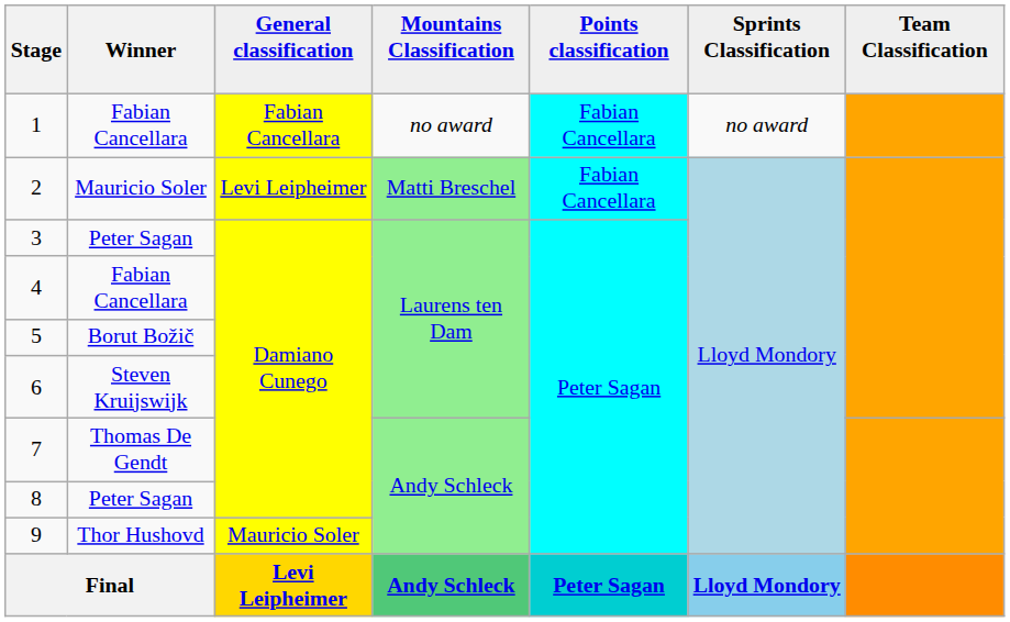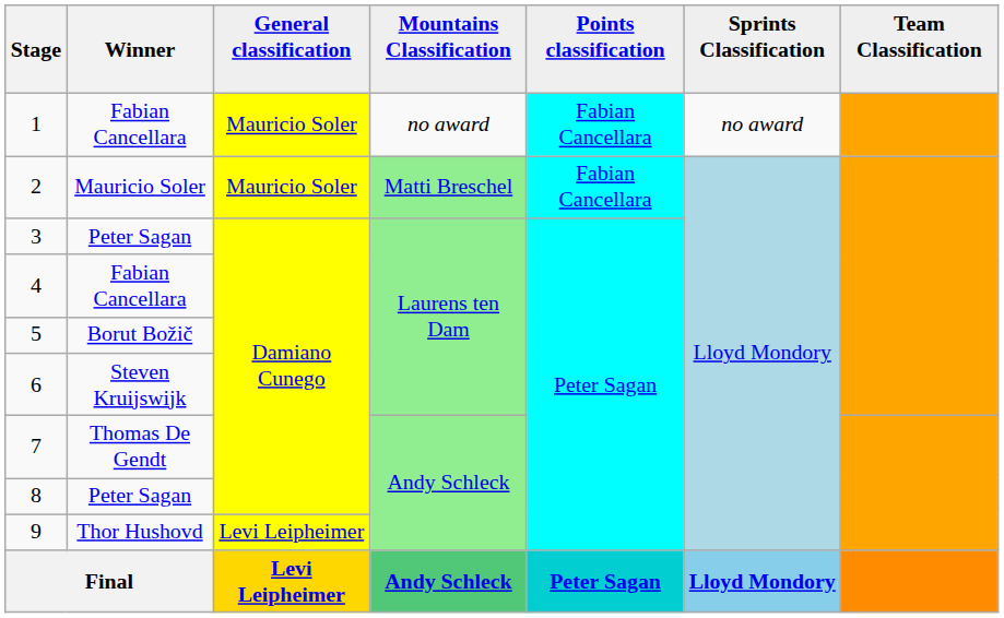 <table class="wikitable" style="text-align: center; font-size:smaller;">
 <tr style="background-color: #efefef;">
 <th width="1%">Stage</th>
 <th width="14%">Winner</th>
 <th style="background:#EFEFEF;" width="15%"><a href='#'>General classification</a><br><br></th>
 <th style="background:#EFEFEF;" width="15%"><a href='#'>Mountains Classification</a><br><br></th>
 <th style="background:#EFEFEF;" width="15%"><a href='#'>Points classification</a><br><br></th>
 <th style="background:#EFEFEF;" width="15%">Sprints Classification<br><br></th>
 <th style="background:#EFEFEF;" width="15%">Team Classification<br><br></th>
 </tr>
 <tr>
 <td>1</td>
 <td><a href='#'>Fabian Cancellara</a></td>
-<td style="background:yellow;"><a href='#'>Fabian Cancellara</a></td>
+<td style="background:yellow;"><a href='#'>Mauricio Soler</a></td>
 <td><em>no award</em></td>
 <td style="background:cyan;"><a href='#'>Fabian Cancellara</a></td>
 <td><em>no award</em></td>
 <td style="background:orange;"></td>
 </tr>
 <tr>
 <td>2</td>
 <td><a href='#'>Mauricio Soler</a></td>
-<td style="background:yellow;"><a href='#'>Levi Leipheimer</a></td>
+<td style="background:yellow;"><a href='#'>Mauricio Soler</a></td>
 <td style="background:lightgreen;"><a href='#'>Matti Breschel</a></td>
 <td style="background:cyan;"><a href='#'>Fabian Cancellara</a></td>
 <td style="background:lightblue;" rowspan="8"><a href='#'>Lloyd Mondory</a></td>
 <td style="background:orange;" rowspan="5"></td>
 </tr>
 <tr>
 <td>3</td>
 <td><a href='#'>Peter Sagan</a></td>
 <td style="background:yellow;" rowspan="6"><a href='#'>Damiano Cunego</a></td>
 <td style="background:lightgreen;" rowspan="4"><a href='#'>Laurens ten Dam</a></td>
 <td style="background:cyan;" rowspan="7"><a href='#'>Peter Sagan</a></td>
 </tr>
 <tr>
 <td>4</td>
 <td><a href='#'>Fabian Cancellara</a></td>
 </tr>
 <tr>
 <td>5</td>
 <td><a href='#'>Borut Božič</a></td>
 </tr>
 <tr>
 <td>6</td>
 <td><a href='#'>Steven Kruijswijk</a></td>
 </tr>
 <tr>
 <td>7</td>
 <td><a href='#'>Thomas De Gendt</a></td>
 <td style="background:lightgreen;" rowspan="3"><a href='#'>Andy Schleck</a></td>
 <td style="background:orange;" rowspan="3"></td>
 </tr>
 <tr>
 <td>8</td>
 <td><a href='#'>Peter Sagan</a></td>
 </tr>
 <tr>
 <td>9</td>
 <td><a href='#'>Thor Hushovd</a></td>
-<td style="background:yellow;"><a href='#'>Mauricio Soler</a></td>
+<td style="background:yellow;"><a href='#'>Levi Leipheimer</a></td>
 </tr>
 <tr>
 <th colspan=2><strong>Final</strong></th>
 <th style="background:gold;"><a href='#'>Levi Leipheimer</a></th>
 <th style="background:#50C878;"><a href='#'>Andy Schleck</a></th>
 <th style="background:#00CED1;"><a href='#'>Peter Sagan</a></th>
 <th style="background:#87CEEB;"><a href='#'>Lloyd Mondory</a></th>
 <th style="background:#FF8C00;"></th>
 </tr>
 </table>
